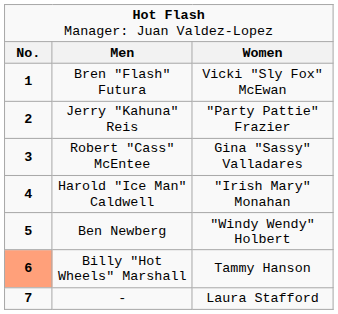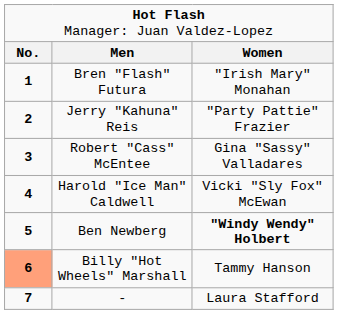 <table class="wikitable" style="text-align:center">
 <tr>
 <td colspan="3"><strong>Hot Flash</strong><br>Manager: Juan Valdez-Lopez</td>
 </tr>
 <tr>
 <th style="width:40px;">No.</th>
 <th style="width:130px;">Men</th>
 <th style="width:130px;">Women</th>
 </tr>
 <tr>
 <td><strong>1</strong></td>
 <td>Bren "Flash" Futura</td>
-<td>Vicki "Sly Fox" McEwan</td>
+<td>"Irish Mary" Monahan</td>
 </tr>
 <tr>
 <td><strong>2</strong></td>
 <td>Jerry "Kahuna" Reis</td>
 <td>"Party Pattie" Frazier</td>
 </tr>
 <tr>
 <td><strong>3</strong></td>
 <td>Robert "Cass" McEntee</td>
 <td>Gina "Sassy" Valladares</td>
 </tr>
 <tr>
 <td><strong>4</strong></td>
 <td>Harold "Ice Man" Caldwell</td>
-<td>"Irish Mary" Monahan</td>
+<td>Vicki "Sly Fox" McEwan</td>
 </tr>
 <tr>
 <td><strong>5</strong></td>
 <td>Ben Newberg</td>
-<td>"Windy Wendy" Holbert</td>
+<td><strong>"Windy Wendy" Holbert</strong></td>
 </tr>
 <tr>
 <td style="background: lightsalmon;"><strong>6</strong></td>
 <td>Billy "Hot Wheels" Marshall</td>
 <td>Tammy Hanson</td>
 </tr>
 <tr>
 <td><strong>7</strong></td>
 <td>-</td>
 <td>Laura Stafford</td>
 </tr>
 </table>
